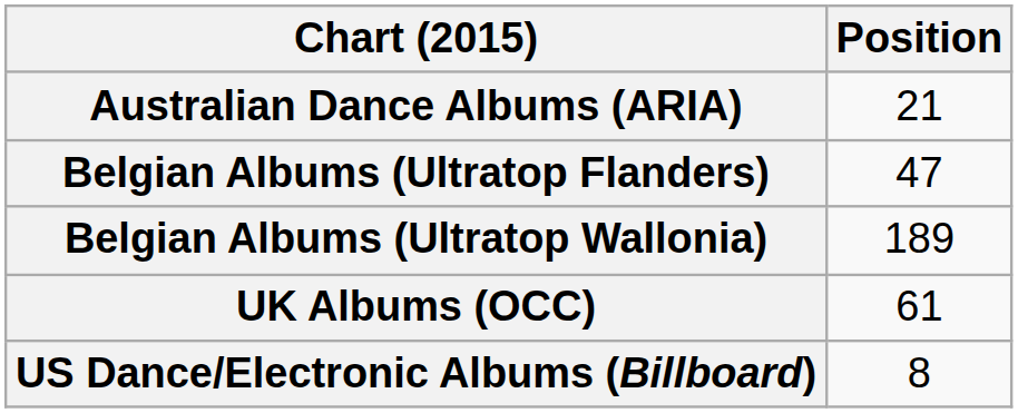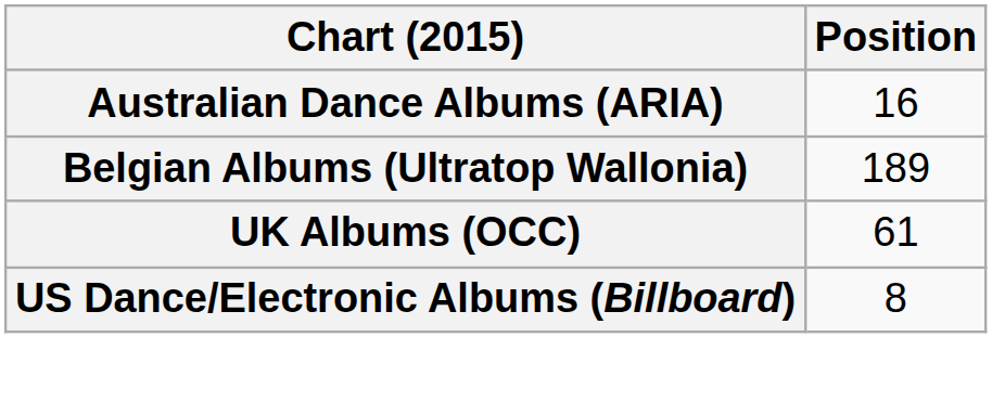 <table class="wikitable sortable plainrowheaders" style="text-align:center">
 <tr>
 <th scope="col">Chart (2015)</th>
 <th scope="col">Position</th>
 </tr>
 <tr>
 <th scope="row">Australian Dance Albums (ARIA)</th>
-<td>21</td>
-</tr>
-<tr>
-<th scope="row">Belgian Albums (Ultratop Flanders)</th>
-<td>47</td>
+<td>16</td>
 </tr>
 <tr>
 <th scope="row">Belgian Albums (Ultratop Wallonia)</th>
 <td>189</td>
 </tr>
 <tr>
 <th scope="row">UK Albums (OCC)</th>
 <td>61</td>
 </tr>
 <tr>
 <th scope="row">US Dance/Electronic Albums (<em>Billboard</em>)</th>
 <td>8</td>
 </tr>
 </table>
